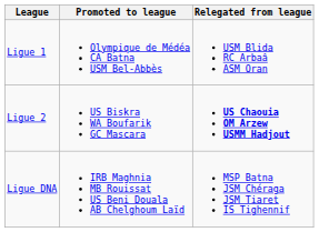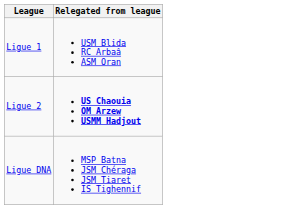 <table class="wikitable">
 <tr>
 <th>League</th>
-<th>Promoted to league</th>
 <th>Relegated from league</th>
 </tr>
 <tr>
 <td><a href='#'>Ligue 1</a></td>
-<td><br><ul><li><a href='#'>Olympique de Médéa</a></li><li><a href='#'>CA Batna</a></li><li><a href='#'>USM Bel-Abbès</a></li></ul></td>
 <td><br><ul><li><a href='#'>USM Blida</a></li><li><a href='#'>RC Arbaâ</a></li><li><a href='#'>ASM Oran</a></li></ul></td>
 </tr>
 <tr>
 <td><a href='#'>Ligue 2</a></td>
-<td><br><ul><li><a href='#'>US Biskra</a></li><li><a href='#'>WA Boufarik</a></li><li><a href='#'>GC Mascara</a></li></ul></td>
 <td><strong><br><ul><li><a href='#'>US Chaouia</a></li><li><a href='#'>OM Arzew</a></li><li><a href='#'>USMM Hadjout</a></li></ul></strong></td>
 </tr>
 <tr>
 <td><a href='#'>Ligue DNA</a></td>
-<td><br><ul><li><a href='#'>IRB Maghnia</a></li><li><a href='#'>MB Rouissat</a></li><li><a href='#'>US Beni Douala</a></li><li><a href='#'>AB Chelghoum Laïd</a></li></ul></td>
 <td><br><ul><li><a href='#'>MSP Batna</a></li><li><a href='#'>JSM Chéraga</a></li><li><a href='#'>JSM Tiaret</a></li><li><a href='#'>IS Tighennif</a></li></ul></td>
 </tr>
 </table>
